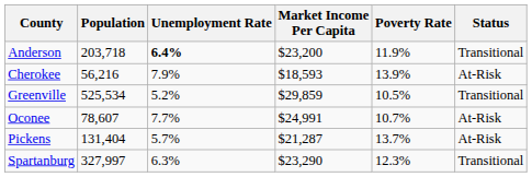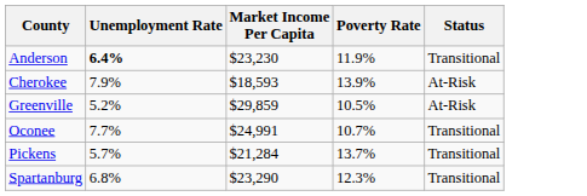 <table class="wikitable sortable">
 <tr>
 <th>County</th>
-<th>Population</th>
 <th>Unemployment Rate</th>
 <th>Market Income<br> Per Capita</th>
 <th>Poverty Rate</th>
 <th>Status</th>
 </tr>
 <tr>
 <td><a href='#'>Anderson</a></td>
-<td>203,718</td>
 <td><strong>6.4%</strong></td>
-<td>$23,200</td>
+<td>$23,230</td>
 <td>11.9%</td>
 <td>Transitional</td>
 </tr>
 <tr>
 <td><a href='#'>Cherokee</a></td>
-<td>56,216</td>
 <td>7.9%</td>
 <td>$18,593</td>
 <td>13.9%</td>
 <td>At-Risk</td>
 </tr>
 <tr>
 <td><a href='#'>Greenville</a></td>
-<td>525,534</td>
 <td>5.2%</td>
 <td>$29,859</td>
 <td>10.5%</td>
+<td>At-Risk</td>
+</tr>
+<tr>
+<td><a href='#'>Oconee</a></td>
+<td>7.7%</td>
+<td>$24,991</td>
+<td>10.7%</td>
 <td>Transitional</td>
 </tr>
 <tr>
-<td><a href='#'>Oconee</a></td>
-<td>78,607</td>
-<td>7.7%</td>
-<td>$24,991</td>
-<td>10.7%</td>
-<td>At-Risk</td>
-</tr>
-<tr>
 <td><a href='#'>Pickens</a></td>
-<td>131,404</td>
 <td>5.7%</td>
-<td>$21,287</td>
+<td>$21,284</td>
 <td>13.7%</td>
-<td>At-Risk</td>
+<td>Transitional</td>
 </tr>
 <tr>
 <td><a href='#'>Spartanburg</a></td>
-<td>327,997</td>
-<td>6.3%</td>
+<td>6.8%</td>
 <td>$23,290</td>
 <td>12.3%</td>
 <td>Transitional</td>
 </tr>
 </table>
